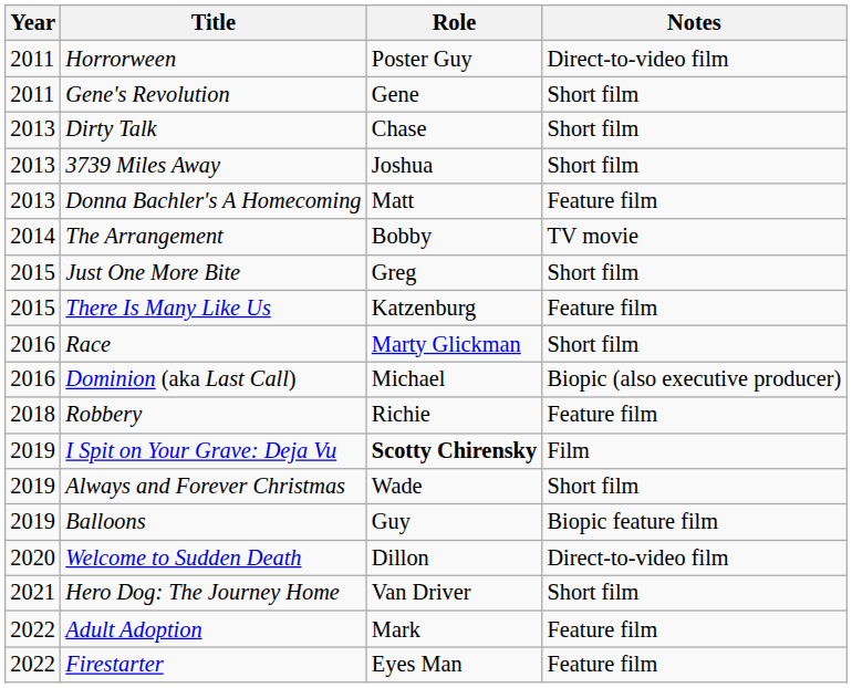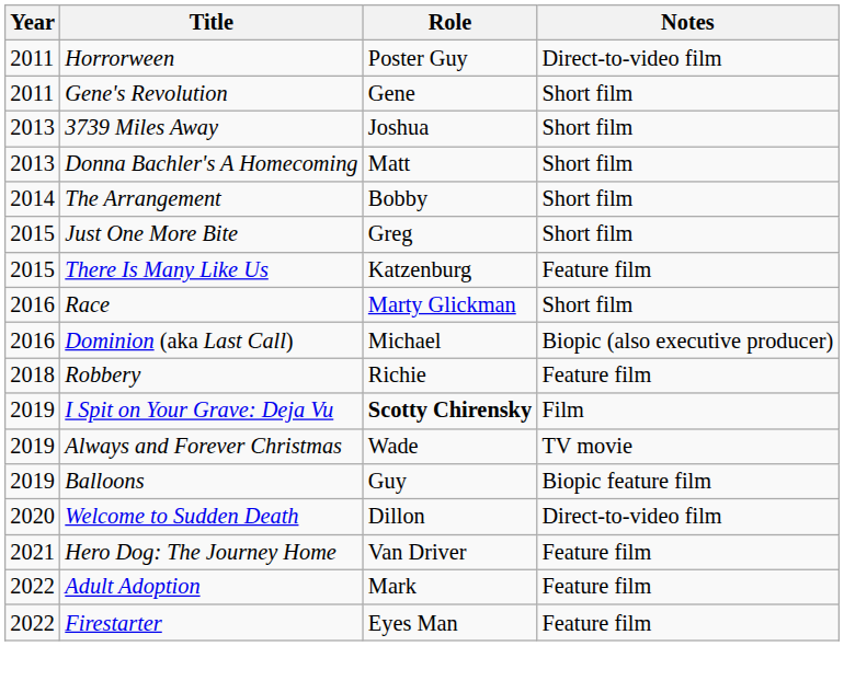 <table class="wikitable">
 <tr>
 <th>Year</th>
 <th>Title</th>
 <th>Role</th>
 <th>Notes</th>
 </tr>
 <tr>
 <td>2011</td>
 <td><em>Horrorween</em></td>
 <td>Poster Guy</td>
 <td>Direct-to-video film</td>
 </tr>
 <tr>
 <td>2011</td>
 <td><em>Gene's Revolution</em></td>
 <td>Gene</td>
 <td>Short film</td>
 </tr>
 <tr>
 <td>2013</td>
-<td><em>Dirty Talk</em></td>
-<td>Chase</td>
-<td>Short film</td>
-</tr>
-<tr>
-<td>2013</td>
 <td><em>3739 Miles Away</em></td>
 <td>Joshua</td>
 <td>Short film</td>
 </tr>
 <tr>
 <td>2013</td>
 <td><em>Donna Bachler's A Homecoming</em></td>
 <td>Matt</td>
-<td>Feature film</td>
+<td>Short film</td>
 </tr>
 <tr>
 <td>2014</td>
 <td><em>The Arrangement</em></td>
 <td>Bobby</td>
-<td>TV movie</td>
+<td>Short film</td>
 </tr>
 <tr>
 <td>2015</td>
 <td><em>Just One More Bite</em></td>
 <td>Greg</td>
 <td>Short film</td>
 </tr>
 <tr>
 <td>2015</td>
 <td><em><a href='#'>There Is Many Like Us</a></em></td>
 <td>Katzenburg</td>
 <td>Feature film</td>
 </tr>
 <tr>
 <td>2016</td>
 <td><em>Race</em></td>
 <td><a href='#'>Marty Glickman</a></td>
 <td>Short film</td>
 </tr>
 <tr>
 <td>2016</td>
 <td><em><a href='#'>Dominion</a></em> (aka <em>Last Call</em>)</td>
 <td>Michael</td>
 <td>Biopic (also executive producer)</td>
 </tr>
 <tr>
 <td>2018</td>
 <td><em>Robbery</em></td>
 <td>Richie</td>
 <td>Feature film</td>
 </tr>
 <tr>
 <td>2019</td>
 <td><em><a href='#'>I Spit on Your Grave: Deja Vu</a></em></td>
 <td><strong>Scotty Chirensky</strong></td>
 <td>Film</td>
 </tr>
 <tr>
 <td>2019</td>
 <td><em>Always and Forever Christmas</em></td>
 <td>Wade</td>
-<td>Short film</td>
+<td>TV movie</td>
 </tr>
 <tr>
 <td>2019</td>
 <td><em>Balloons</em></td>
 <td>Guy</td>
 <td>Biopic feature film</td>
 </tr>
 <tr>
 <td>2020</td>
 <td><em><a href='#'>Welcome to Sudden Death</a></em></td>
 <td>Dillon</td>
 <td>Direct-to-video film</td>
 </tr>
 <tr>
 <td>2021</td>
 <td><em>Hero Dog: The Journey Home</em></td>
 <td>Van Driver</td>
-<td>Short film</td>
+<td>Feature film</td>
 </tr>
 <tr>
 <td>2022</td>
 <td><em><a href='#'>Adult Adoption</a></em></td>
 <td>Mark</td>
 <td>Feature film</td>
 </tr>
 <tr>
 <td>2022</td>
 <td><em><a href='#'>Firestarter</a></em></td>
 <td>Eyes Man</td>
 <td>Feature film</td>
 </tr>
 </table>
